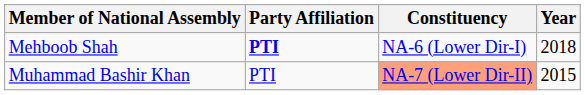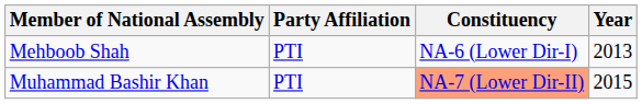 <table class="wikitable sortable">
 <tr>
 <th>Member of National Assembly</th>
 <th>Party Affiliation</th>
 <th>Constituency</th>
 <th>Year</th>
 </tr>
 <tr>
 <td><a href='#'>Mehboob Shah</a></td>
-<td><strong><a href='#'>PTI</a></strong></td>
+<td><a href='#'>PTI</a></td>
 <td><a href='#'>NA-6 (Lower Dir-I)</a></td>
-<td>2018</td>
+<td>2013</td>
 </tr>
 <tr>
 <td><a href='#'>Muhammad Bashir Khan</a></td>
 <td><a href='#'>PTI</a></td>
 <td style="background: lightsalmon;"><a href='#'>NA-7 (Lower Dir-II)</a></td>
 <td>2015</td>
 </tr>
 </table>
